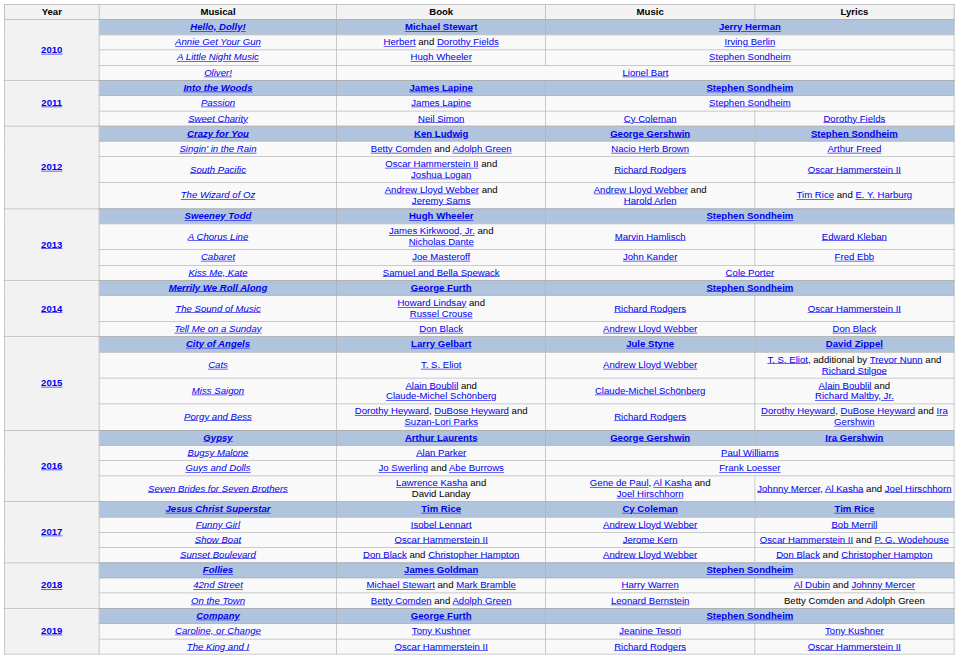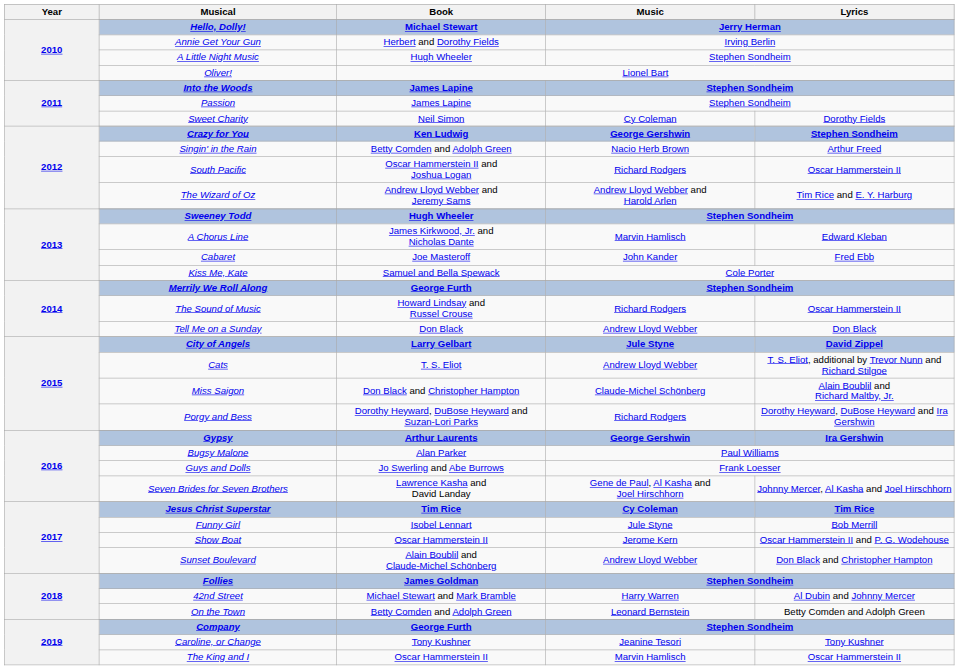 <table class="wikitable" style="width:100%; text-align:center;">
 <tr style="background:#bebebe;">
 <th style="width:10%;">Year</th>
 <th style="width:25%;">Musical</th>
 <th style="width:22%;">Book</th>
 <th style="width:22%;">Music</th>
 <th style="width:22%;">Lyrics</th>
 </tr>
 <tr>
 <th rowspan="5" align="center"><a href='#'>2010</a></th>
 </tr>
 <tr style="background:#B0C4DE">
 <td><strong><em><a href='#'>Hello, Dolly!</a></em></strong></td>
 <td><strong><a href='#'>Michael Stewart</a></strong></td>
 <td colspan="2"><strong><a href='#'>Jerry Herman</a></strong></td>
 </tr>
 <tr>
 <td><em><a href='#'>Annie Get Your Gun</a></em></td>
 <td><a href='#'>Herbert</a> and <a href='#'>Dorothy Fields</a></td>
 <td colspan="2"><a href='#'>Irving Berlin</a></td>
 </tr>
 <tr>
 <td><em><a href='#'>A Little Night Music</a></em></td>
 <td><a href='#'>Hugh Wheeler</a></td>
 <td colspan="2"><a href='#'>Stephen Sondheim</a></td>
 </tr>
 <tr>
 <td><em><a href='#'>Oliver!</a></em></td>
 <td colspan="3"><a href='#'>Lionel Bart</a></td>
 </tr>
 <tr>
 <th rowspan="4" align="center"><a href='#'>2011</a></th>
 </tr>
 <tr style="background:#B0C4DE">
 <td><strong><em><a href='#'>Into the Woods</a></em></strong></td>
 <td><strong><a href='#'>James Lapine</a></strong></td>
 <td colspan="2"><strong><a href='#'>Stephen Sondheim</a></strong></td>
 </tr>
 <tr>
 <td><em><a href='#'>Passion</a></em></td>
 <td><a href='#'>James Lapine</a></td>
 <td colspan="2"><a href='#'>Stephen Sondheim</a></td>
 </tr>
 <tr>
 <td><em><a href='#'>Sweet Charity</a></em></td>
 <td><a href='#'>Neil Simon</a></td>
 <td><a href='#'>Cy Coleman</a></td>
 <td><a href='#'>Dorothy Fields</a></td>
 </tr>
 <tr>
 <th rowspan="5" align="center"><a href='#'>2012</a></th>
 </tr>
 <tr style="background:#B0C4DE">
 <td><strong><em><a href='#'>Crazy for You</a></em></strong></td>
 <td><strong><a href='#'>Ken Ludwig</a></strong></td>
 <td><strong><a href='#'>George Gershwin</a></strong></td>
 <td><strong><a href='#'>Stephen Sondheim</a></strong></td>
 </tr>
 <tr>
 <td><em><a href='#'>Singin' in the Rain</a></em></td>
 <td><a href='#'>Betty Comden</a> and <a href='#'>Adolph Green</a></td>
 <td><a href='#'>Nacio Herb Brown</a></td>
 <td><a href='#'>Arthur Freed</a></td>
 </tr>
 <tr>
 <td><em><a href='#'>South Pacific</a></em></td>
 <td><a href='#'>Oscar Hammerstein II</a> and <br><a href='#'>Joshua Logan</a></td>
 <td><a href='#'>Richard Rodgers</a></td>
 <td><a href='#'>Oscar Hammerstein II</a></td>
 </tr>
 <tr>
 <td><em><a href='#'>The Wizard of Oz</a></em></td>
 <td><a href='#'>Andrew Lloyd Webber</a> and <br><a href='#'>Jeremy Sams</a></td>
 <td><a href='#'>Andrew Lloyd Webber</a> and <br><a href='#'>Harold Arlen</a></td>
 <td><a href='#'>Tim Rice</a> and <a href='#'>E. Y. Harburg</a></td>
 </tr>
 <tr>
 <th rowspan="5" align="center"><a href='#'>2013</a></th>
 </tr>
 <tr style="background:#B0C4DE">
 <td><strong><em><a href='#'>Sweeney Todd</a></em></strong></td>
 <td><strong><a href='#'>Hugh Wheeler</a></strong></td>
 <td colspan="2"><strong><a href='#'>Stephen Sondheim</a></strong></td>
 </tr>
 <tr>
 <td><em><a href='#'>A Chorus Line</a></em></td>
 <td><a href='#'>James Kirkwood, Jr.</a> and <br><a href='#'>Nicholas Dante</a></td>
 <td><a href='#'>Marvin Hamlisch</a></td>
 <td><a href='#'>Edward Kleban</a></td>
 </tr>
 <tr>
 <td><em><a href='#'>Cabaret</a></em></td>
 <td><a href='#'>Joe Masteroff</a></td>
 <td><a href='#'>John Kander</a></td>
 <td><a href='#'>Fred Ebb</a></td>
 </tr>
 <tr>
 <td><em><a href='#'>Kiss Me, Kate</a></em></td>
 <td><a href='#'>Samuel and Bella Spewack</a></td>
 <td colspan="2"><a href='#'>Cole Porter</a></td>
 </tr>
 <tr>
 <th rowspan="4" align="center"><a href='#'>2014</a></th>
 </tr>
 <tr style="background:#B0C4DE">
 <td><strong><em><a href='#'>Merrily We Roll Along</a></em></strong></td>
 <td><strong><a href='#'>George Furth</a></strong></td>
 <td colspan="2"><strong><a href='#'>Stephen Sondheim</a></strong></td>
 </tr>
 <tr>
 <td><em><a href='#'>The Sound of Music</a></em></td>
 <td><a href='#'>Howard Lindsay</a> and <br><a href='#'>Russel Crouse</a></td>
 <td><a href='#'>Richard Rodgers</a></td>
 <td><a href='#'>Oscar Hammerstein II</a></td>
 </tr>
 <tr>
 <td><em><a href='#'>Tell Me on a Sunday</a></em></td>
 <td><a href='#'>Don Black</a></td>
 <td><a href='#'>Andrew Lloyd Webber</a></td>
 <td><a href='#'>Don Black</a></td>
 </tr>
 <tr>
 <th rowspan="5" align="center"><a href='#'>2015</a></th>
 </tr>
 <tr style="background:#B0C4DE">
 <td><strong><em><a href='#'>City of Angels</a></em></strong></td>
 <td><strong><a href='#'>Larry Gelbart</a></strong></td>
 <td><strong><a href='#'>Jule Styne</a></strong></td>
 <td><strong><a href='#'>David Zippel</a></strong></td>
 </tr>
 <tr>
 <td><em><a href='#'>Cats</a></em></td>
 <td><a href='#'>T. S. Eliot</a></td>
 <td><a href='#'>Andrew Lloyd Webber</a></td>
 <td><a href='#'>T. S. Eliot</a>, additional by <a href='#'>Trevor Nunn</a> and <a href='#'>Richard Stilgoe</a></td>
 </tr>
 <tr>
 <td><em><a href='#'>Miss Saigon</a></em></td>
-<td><a href='#'>Alain Boublil</a> and <br><a href='#'>Claude-Michel Schönberg</a></td>
+<td><a href='#'>Don Black</a> and <a href='#'>Christopher Hampton</a></td>
 <td><a href='#'>Claude-Michel Schönberg</a></td>
 <td><a href='#'>Alain Boublil</a> and <br><a href='#'>Richard Maltby, Jr.</a></td>
 </tr>
 <tr>
 <td><em><a href='#'>Porgy and Bess</a></em></td>
 <td><a href='#'>Dorothy Heyward</a>, <a href='#'>DuBose Heyward</a> and <a href='#'>Suzan-Lori Parks</a></td>
 <td><a href='#'>Richard Rodgers</a></td>
 <td><a href='#'>Dorothy Heyward</a>, <a href='#'>DuBose Heyward</a> and <a href='#'>Ira Gershwin</a></td>
 </tr>
 <tr>
 <th rowspan="5" align="center"><a href='#'>2016</a></th>
 </tr>
 <tr style="background:#B0C4DE">
 <td><strong><em><a href='#'>Gypsy</a></em></strong></td>
 <td><strong><a href='#'>Arthur Laurents</a></strong></td>
 <td><strong><a href='#'>George Gershwin</a></strong></td>
 <td><strong><a href='#'>Ira Gershwin</a></strong></td>
 </tr>
 <tr>
 <td><em><a href='#'>Bugsy Malone</a></em></td>
 <td><a href='#'>Alan Parker</a></td>
 <td colspan="2"><a href='#'>Paul Williams</a></td>
 </tr>
 <tr>
 <td><em><a href='#'>Guys and Dolls</a></em></td>
 <td><a href='#'>Jo Swerling</a> and <a href='#'>Abe Burrows</a></td>
 <td colspan="2"><a href='#'>Frank Loesser</a></td>
 </tr>
 <tr>
 <td><em><a href='#'>Seven Brides for Seven Brothers</a></em></td>
 <td><a href='#'>Lawrence Kasha</a> and <br>David Landay</td>
 <td><a href='#'>Gene de Paul</a>, <a href='#'>Al Kasha</a> and <br><a href='#'>Joel Hirschhorn</a></td>
 <td><a href='#'>Johnny Mercer</a>, <a href='#'>Al Kasha</a> and <a href='#'>Joel Hirschhorn</a></td>
 </tr>
 <tr>
 <th rowspan="5"><a href='#'>2017</a></th>
 </tr>
 <tr style="background:#B0C4DE">
 <td><strong><em><a href='#'>Jesus Christ Superstar</a></em></strong></td>
 <td><strong><a href='#'>Tim Rice</a></strong></td>
 <td><strong><a href='#'>Cy Coleman</a></strong></td>
 <td><strong><a href='#'>Tim Rice</a></strong></td>
 </tr>
 <tr>
 <td><em><a href='#'>Funny Girl</a></em></td>
 <td><a href='#'>Isobel Lennart</a></td>
-<td><a href='#'>Andrew Lloyd Webber</a></td>
+<td><a href='#'>Jule Styne</a></td>
 <td><a href='#'>Bob Merrill</a></td>
 </tr>
 <tr>
 <td><em><a href='#'>Show Boat</a></em></td>
 <td><a href='#'>Oscar Hammerstein II</a></td>
 <td><a href='#'>Jerome Kern</a></td>
 <td><a href='#'>Oscar Hammerstein II</a> and <a href='#'>P. G. Wodehouse</a></td>
 </tr>
 <tr>
 <td><em><a href='#'>Sunset Boulevard</a></em></td>
-<td><a href='#'>Don Black</a> and <a href='#'>Christopher Hampton</a></td>
+<td><a href='#'>Alain Boublil</a> and <br><a href='#'>Claude-Michel Schönberg</a></td>
 <td><a href='#'>Andrew Lloyd Webber</a></td>
 <td><a href='#'>Don Black</a> and <a href='#'>Christopher Hampton</a></td>
 </tr>
 <tr>
 <th rowspan="4"><a href='#'>2018</a></th>
 </tr>
 <tr style="background:#B0C4DE">
 <td><strong><em><a href='#'>Follies</a></em></strong></td>
 <td><strong><a href='#'>James Goldman</a></strong></td>
 <td colspan="2"><strong><a href='#'>Stephen Sondheim</a></strong></td>
 </tr>
 <tr>
 <td><a href='#'><em>42nd Street</em></a></td>
 <td><a href='#'>Michael Stewart</a> and <a href='#'>Mark Bramble</a></td>
 <td><a href='#'>Harry Warren</a></td>
 <td><a href='#'>Al Dubin</a> and <a href='#'>Johnny Mercer</a></td>
 </tr>
 <tr>
 <td><a href='#'><em>On the Town</em></a></td>
 <td><a href='#'>Betty Comden</a> and <a href='#'>Adolph Green</a></td>
 <td><a href='#'>Leonard Bernstein</a></td>
 <td>Betty Comden and Adolph Green</td>
 </tr>
 <tr>
 <th rowspan=5><a href='#'>2019</a></th>
 </tr>
 <tr style="background:#B0C4DE">
 <td><strong><em><a href='#'>Company</a></em></strong></td>
 <td><strong><a href='#'>George Furth</a></strong></td>
 <td colspan=2><strong><a href='#'>Stephen Sondheim</a></strong></td>
 </tr>
 <tr>
 <td><em><a href='#'>Caroline, or Change</a></em></td>
 <td><a href='#'>Tony Kushner</a></td>
 <td><a href='#'>Jeanine Tesori</a></td>
 <td><a href='#'>Tony Kushner</a></td>
 </tr>
 <tr>
 <td><em><a href='#'>The King and I</a></em></td>
 <td><a href='#'>Oscar Hammerstein II</a></td>
-<td><a href='#'>Richard Rodgers</a></td>
+<td><a href='#'>Marvin Hamlisch</a></td>
 <td><a href='#'>Oscar Hammerstein II</a></td>
 </tr>
 </table>
